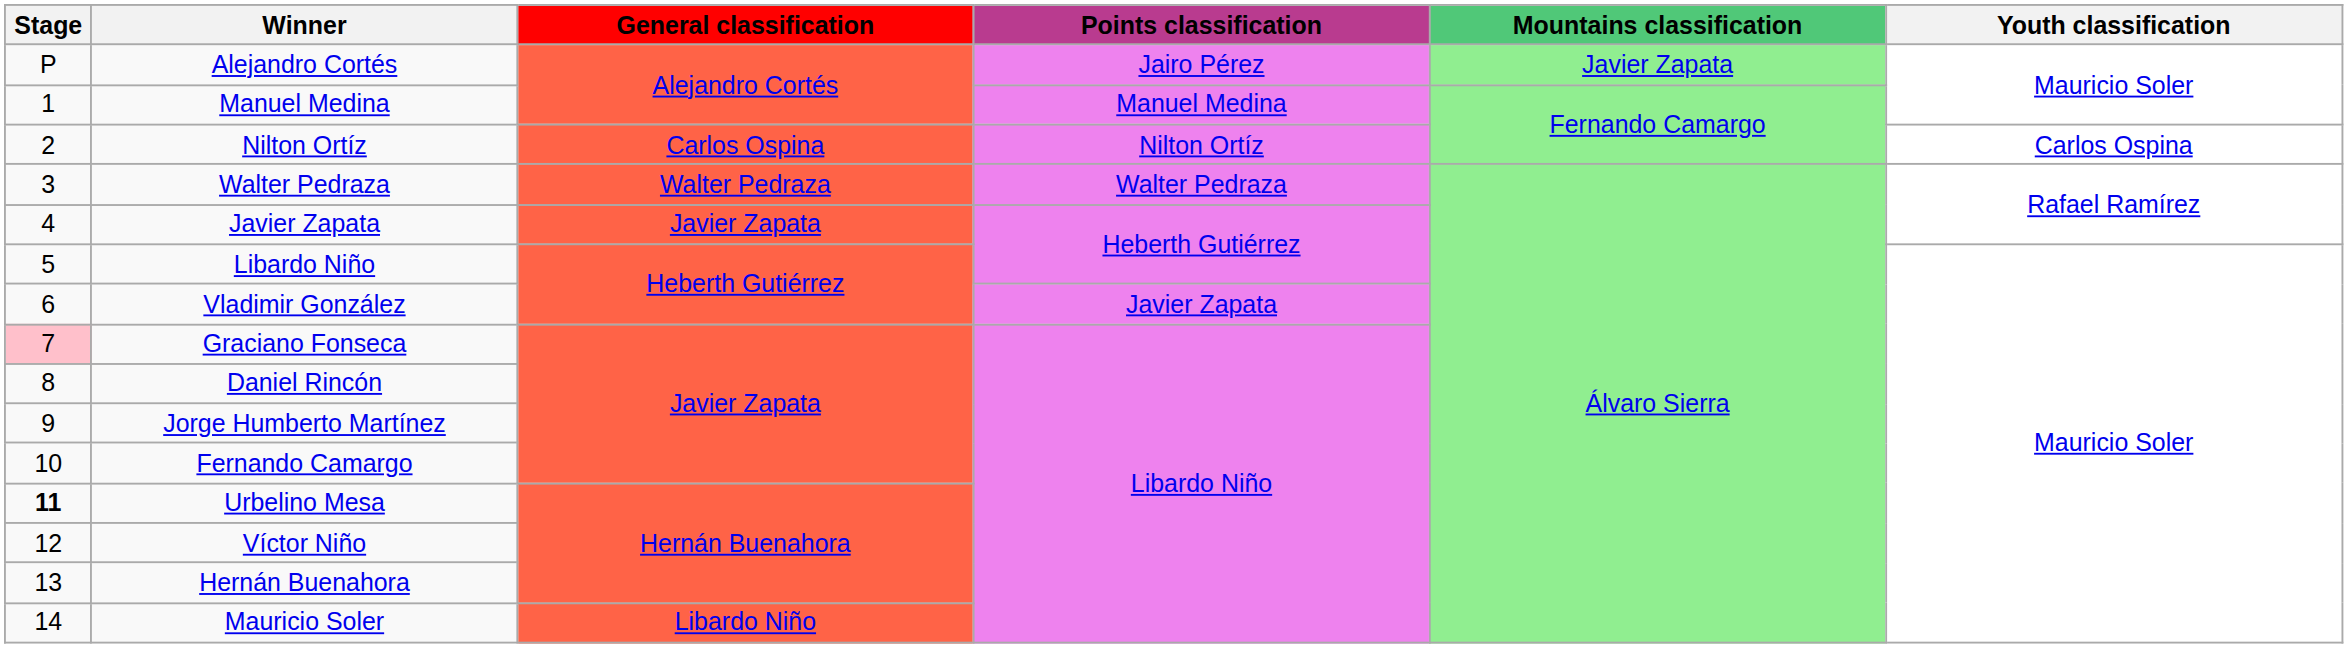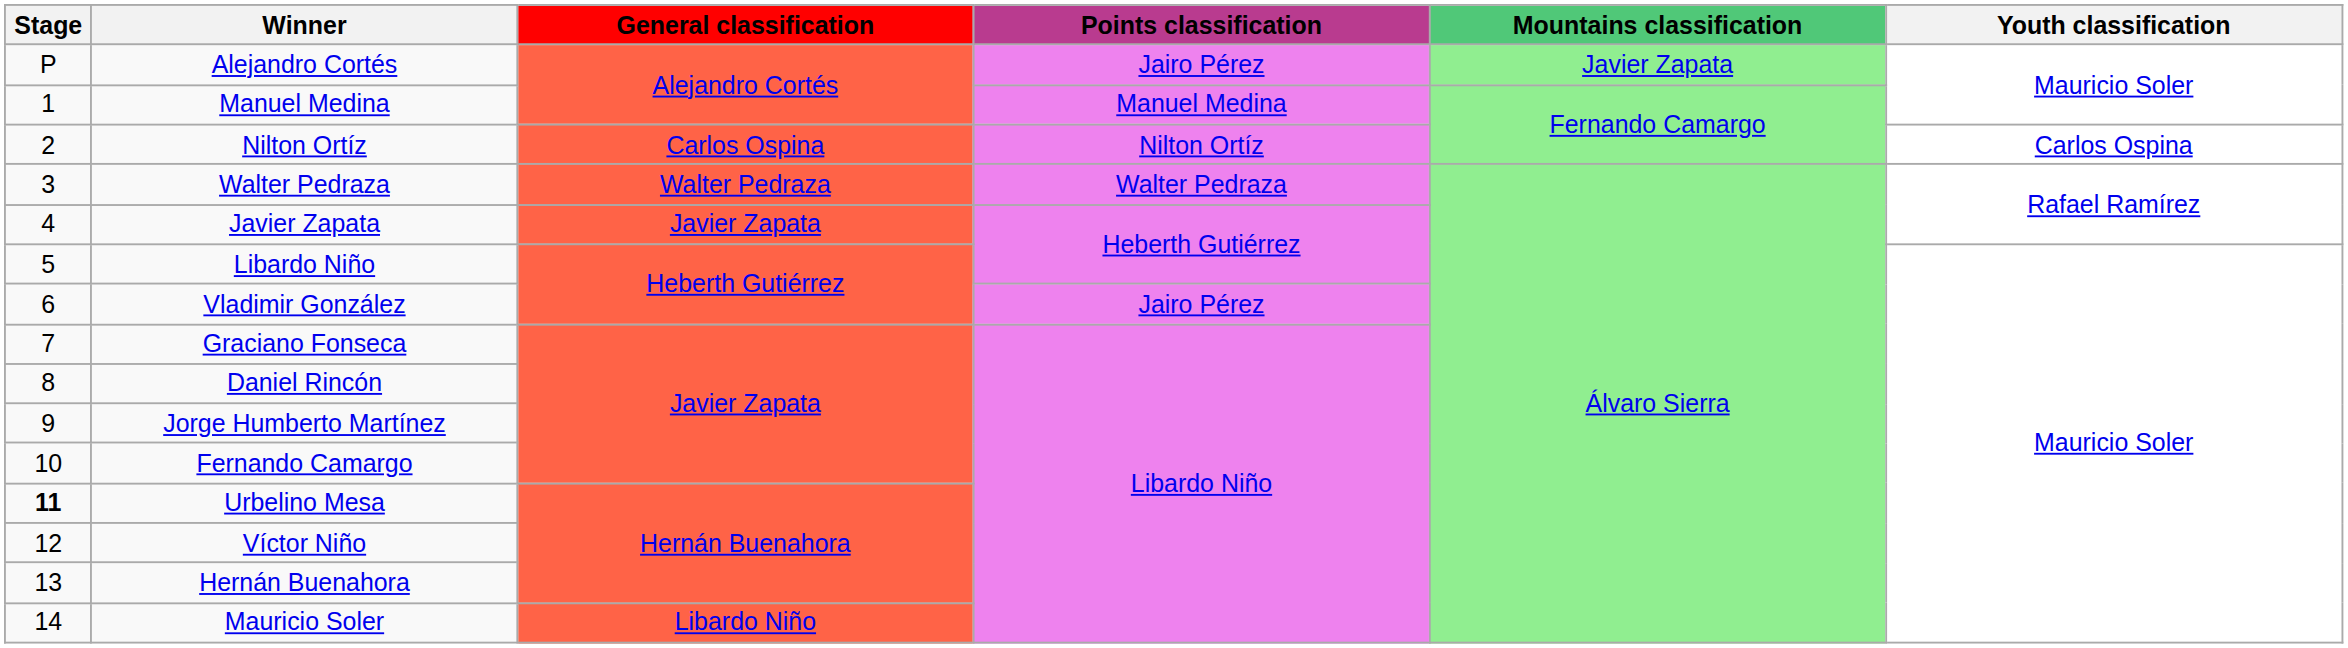 <table class="wikitable" style="text-align: center; font-size:smaller;">
 <tr style="background-color: #efefef;">
 <th width="1%">Stage</th>
 <th width="14%">Winner</th>
 <th style="background:red;;" width="15%">General classification</th>
 <th style="background:#B93B8F;" width="15%">Points classification</th>
 <th style="background:#50C878;" width="15%">Mountains classification</th>
 <th style="background:offwhite;" width="15%">Youth classification</th>
 </tr>
 <tr>
 <td>P</td>
 <td><a href='#'>Alejandro Cortés</a></td>
 <td style="background:#FF6347;" rowspan="2"><a href='#'>Alejandro Cortés</a></td>
 <td style="background:violet;" rowspan="1"><a href='#'>Jairo Pérez</a></td>
 <td style="background:lightgreen;" rowspan="1"><a href='#'>Javier Zapata</a></td>
 <td style="background:white;" rowspan="2"><a href='#'>Mauricio Soler</a></td>
 </tr>
 <tr>
 <td>1</td>
 <td><a href='#'>Manuel Medina</a></td>
 <td style="background:violet;" rowspan="1"><a href='#'>Manuel Medina</a></td>
 <td style="background:lightgreen;" rowspan="2"><a href='#'>Fernando Camargo</a></td>
 </tr>
 <tr>
 <td>2</td>
 <td><a href='#'>Nilton Ortíz</a></td>
 <td style="background:#FF6347;" rowspan="1"><a href='#'>Carlos Ospina</a></td>
 <td style="background:violet;" rowspan="1"><a href='#'>Nilton Ortíz</a></td>
 <td style="background:white;" rowspan="1"><a href='#'>Carlos Ospina</a></td>
 </tr>
 <tr>
 <td>3</td>
 <td><a href='#'>Walter Pedraza</a></td>
 <td style="background:#FF6347;" rowspan="1"><a href='#'>Walter Pedraza</a></td>
 <td style="background:violet;" rowspan="1"><a href='#'>Walter Pedraza</a></td>
 <td style="background:lightgreen;" rowspan="12"><a href='#'>Álvaro Sierra</a></td>
 <td style="background:white;" rowspan="2"><a href='#'>Rafael Ramírez</a></td>
 </tr>
 <tr>
 <td>4</td>
 <td><a href='#'>Javier Zapata</a></td>
 <td style="background:#FF6347;" rowspan="1"><a href='#'>Javier Zapata</a></td>
 <td style="background:violet;" rowspan="2"><a href='#'>Heberth Gutiérrez</a></td>
 </tr>
 <tr>
 <td>5</td>
 <td><a href='#'>Libardo Niño</a></td>
 <td style="background:#FF6347;" rowspan="2"><a href='#'>Heberth Gutiérrez</a></td>
 <td style="background:white;" rowspan="10"><a href='#'>Mauricio Soler</a></td>
 </tr>
 <tr>
 <td>6</td>
 <td><a href='#'>Vladimir González</a></td>
-<td style="background:violet;" rowspan="1"><a href='#'>Javier Zapata</a></td>
+<td style="background:violet;" rowspan="1"><a href='#'>Jairo Pérez</a></td>
 </tr>
 <tr>
-<td style="background: pink;">7</td>
+<td>7</td>
 <td><a href='#'>Graciano Fonseca</a></td>
 <td style="background:#FF6347;" rowspan="4"><a href='#'>Javier Zapata</a></td>
 <td style="background:violet;" rowspan="8"><a href='#'>Libardo Niño</a></td>
 </tr>
 <tr>
 <td>8</td>
 <td><a href='#'>Daniel Rincón</a></td>
 </tr>
 <tr>
 <td>9</td>
 <td><a href='#'>Jorge Humberto Martínez</a></td>
 </tr>
 <tr>
 <td>10</td>
 <td><a href='#'>Fernando Camargo</a></td>
 </tr>
 <tr>
 <td><strong>11</strong></td>
 <td><a href='#'>Urbelino Mesa</a></td>
 <td style="background:#FF6347;" rowspan="3"><a href='#'>Hernán Buenahora</a></td>
 </tr>
 <tr>
 <td>12</td>
 <td><a href='#'>Víctor Niño</a></td>
 </tr>
 <tr>
 <td>13</td>
 <td><a href='#'>Hernán Buenahora</a></td>
 </tr>
 <tr>
 <td>14</td>
 <td><a href='#'>Mauricio Soler</a></td>
 <td style="background:#FF6347;" rowspan="1"><a href='#'>Libardo Niño</a></td>
 </tr>
 </table>
